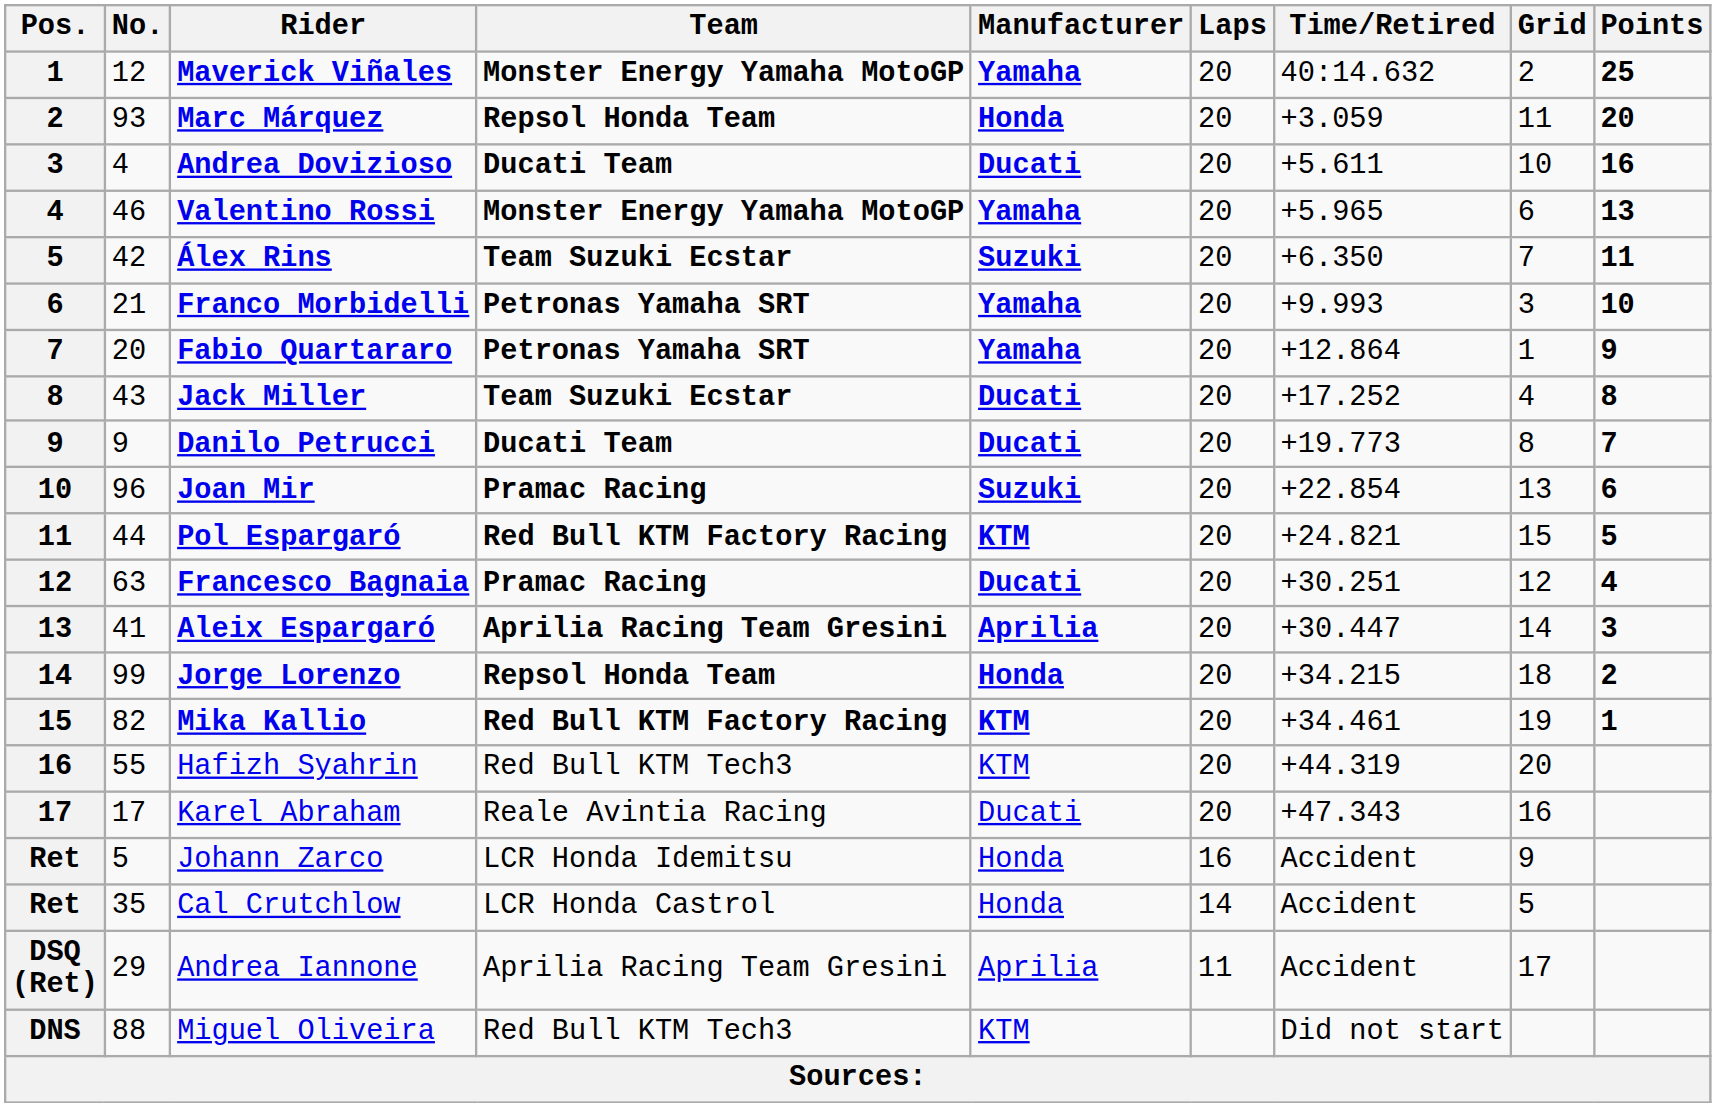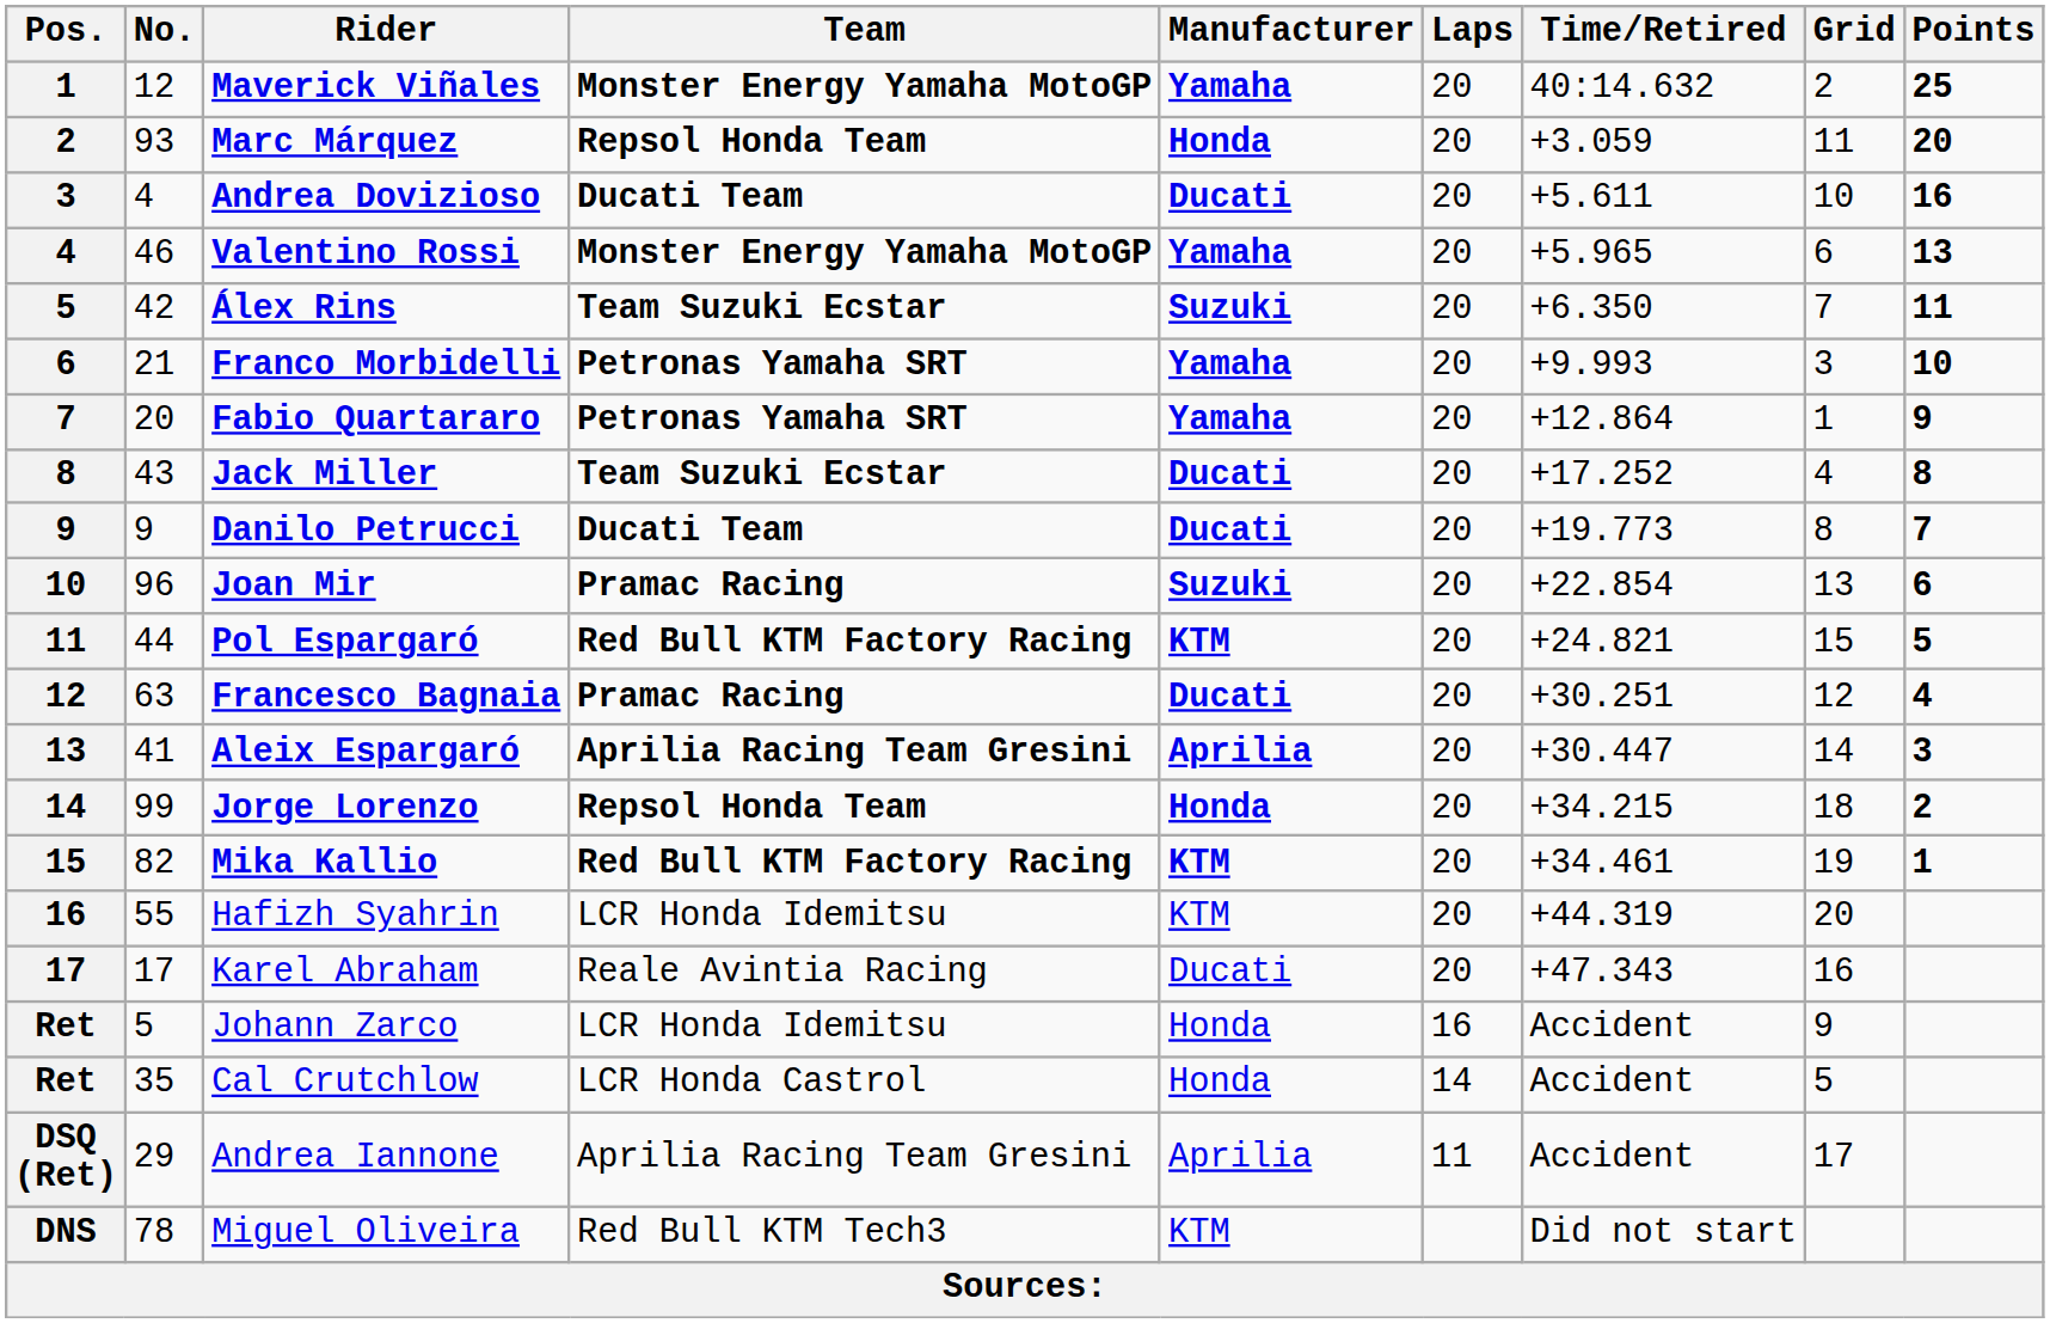 <table class="wikitable" style="font-size: 95%;">
 <tr>
 <th>Pos.</th>
 <th>No.</th>
 <th>Rider</th>
 <th>Team</th>
 <th>Manufacturer</th>
 <th>Laps</th>
 <th>Time/Retired</th>
 <th>Grid</th>
 <th>Points</th>
 </tr>
 <tr>
 <th>1</th>
 <td>12</td>
 <td> <strong><a href='#'>Maverick Viñales</a></strong></td>
 <td><strong>Monster Energy Yamaha MotoGP</strong></td>
 <td><strong><a href='#'>Yamaha</a></strong></td>
 <td>20</td>
 <td>40:14.632</td>
 <td>2</td>
 <td><strong>25</strong></td>
 </tr>
 <tr>
 <th>2</th>
 <td>93</td>
 <td> <strong><a href='#'>Marc Márquez</a></strong></td>
 <td><strong>Repsol Honda Team</strong></td>
 <td><strong><a href='#'>Honda</a></strong></td>
 <td>20</td>
 <td>+3.059</td>
 <td>11</td>
 <td><strong>20</strong></td>
 </tr>
 <tr>
 <th>3</th>
 <td>4</td>
 <td> <strong><a href='#'>Andrea Dovizioso</a></strong></td>
 <td><strong>Ducati Team</strong></td>
 <td><strong><a href='#'>Ducati</a></strong></td>
 <td>20</td>
 <td>+5.611</td>
 <td>10</td>
 <td><strong>16</strong></td>
 </tr>
 <tr>
 <th>4</th>
 <td>46</td>
 <td> <strong><a href='#'>Valentino Rossi</a></strong></td>
 <td><strong>Monster Energy Yamaha MotoGP</strong></td>
 <td><strong><a href='#'>Yamaha</a></strong></td>
 <td>20</td>
 <td>+5.965</td>
 <td>6</td>
 <td><strong>13</strong></td>
 </tr>
 <tr>
 <th>5</th>
 <td>42</td>
 <td> <strong><a href='#'>Álex Rins</a></strong></td>
 <td><strong>Team Suzuki Ecstar</strong></td>
 <td><strong><a href='#'>Suzuki</a></strong></td>
 <td>20</td>
 <td>+6.350</td>
 <td>7</td>
 <td><strong>11</strong></td>
 </tr>
 <tr>
 <th>6</th>
 <td>21</td>
 <td> <strong><a href='#'>Franco Morbidelli</a></strong></td>
 <td><strong>Petronas Yamaha SRT</strong></td>
 <td><strong><a href='#'>Yamaha</a></strong></td>
 <td>20</td>
 <td>+9.993</td>
 <td>3</td>
 <td><strong>10</strong></td>
 </tr>
 <tr>
 <th>7</th>
 <td>20</td>
 <td> <strong><a href='#'>Fabio Quartararo</a></strong></td>
 <td><strong>Petronas Yamaha SRT</strong></td>
 <td><strong><a href='#'>Yamaha</a></strong></td>
 <td>20</td>
 <td>+12.864</td>
 <td>1</td>
 <td><strong>9</strong></td>
 </tr>
 <tr>
 <th>8</th>
 <td>43</td>
 <td> <strong><a href='#'>Jack Miller</a></strong></td>
 <td><strong>Team Suzuki Ecstar</strong></td>
 <td><strong><a href='#'>Ducati</a></strong></td>
 <td>20</td>
 <td>+17.252</td>
 <td>4</td>
 <td><strong>8</strong></td>
 </tr>
 <tr>
 <th>9</th>
 <td>9</td>
 <td> <strong><a href='#'>Danilo Petrucci</a></strong></td>
 <td><strong>Ducati Team</strong></td>
 <td><strong><a href='#'>Ducati</a></strong></td>
 <td>20</td>
 <td>+19.773</td>
 <td>8</td>
 <td><strong>7</strong></td>
 </tr>
 <tr>
 <th>10</th>
 <td>96</td>
 <td> <strong><a href='#'>Joan Mir</a></strong></td>
 <td><strong>Pramac Racing</strong></td>
 <td><strong><a href='#'>Suzuki</a></strong></td>
 <td>20</td>
 <td>+22.854</td>
 <td>13</td>
 <td><strong>6</strong></td>
 </tr>
 <tr>
 <th>11</th>
 <td>44</td>
 <td> <strong><a href='#'>Pol Espargaró</a></strong></td>
 <td><strong>Red Bull KTM Factory Racing</strong></td>
 <td><strong><a href='#'>KTM</a></strong></td>
 <td>20</td>
 <td>+24.821</td>
 <td>15</td>
 <td><strong>5</strong></td>
 </tr>
 <tr>
 <th>12</th>
 <td>63</td>
 <td> <strong><a href='#'>Francesco Bagnaia</a></strong></td>
 <td><strong>Pramac Racing</strong></td>
 <td><strong><a href='#'>Ducati</a></strong></td>
 <td>20</td>
 <td>+30.251</td>
 <td>12</td>
 <td><strong>4</strong></td>
 </tr>
 <tr>
 <th>13</th>
 <td>41</td>
 <td> <strong><a href='#'>Aleix Espargaró</a></strong></td>
 <td><strong>Aprilia Racing Team Gresini</strong></td>
 <td><strong><a href='#'>Aprilia</a></strong></td>
 <td>20</td>
 <td>+30.447</td>
 <td>14</td>
 <td><strong>3</strong></td>
 </tr>
 <tr>
 <th>14</th>
 <td>99</td>
 <td> <strong><a href='#'>Jorge Lorenzo</a></strong></td>
 <td><strong>Repsol Honda Team</strong></td>
 <td><strong><a href='#'>Honda</a></strong></td>
 <td>20</td>
 <td>+34.215</td>
 <td>18</td>
 <td><strong>2</strong></td>
 </tr>
 <tr>
 <th>15</th>
 <td>82</td>
 <td> <strong><a href='#'>Mika Kallio</a></strong></td>
 <td><strong>Red Bull KTM Factory Racing</strong></td>
 <td><strong><a href='#'>KTM</a></strong></td>
 <td>20</td>
 <td>+34.461</td>
 <td>19</td>
 <td><strong>1</strong></td>
 </tr>
 <tr>
 <th>16</th>
 <td>55</td>
 <td> <a href='#'>Hafizh Syahrin</a></td>
-<td>Red Bull KTM Tech3</td>
+<td>LCR Honda Idemitsu</td>
 <td><a href='#'>KTM</a></td>
 <td>20</td>
 <td>+44.319</td>
 <td>20</td>
 <td></td>
 </tr>
 <tr>
 <th>17</th>
 <td>17</td>
 <td> <a href='#'>Karel Abraham</a></td>
 <td>Reale Avintia Racing</td>
 <td><a href='#'>Ducati</a></td>
 <td>20</td>
 <td>+47.343</td>
 <td>16</td>
 <td></td>
 </tr>
 <tr>
 <th>Ret</th>
 <td>5</td>
 <td> <a href='#'>Johann Zarco</a></td>
 <td>LCR Honda Idemitsu</td>
 <td><a href='#'>Honda</a></td>
 <td>16</td>
 <td>Accident</td>
 <td>9</td>
 <td></td>
 </tr>
 <tr>
 <th>Ret</th>
 <td>35</td>
 <td> <a href='#'>Cal Crutchlow</a></td>
 <td>LCR Honda Castrol</td>
 <td><a href='#'>Honda</a></td>
 <td>14</td>
 <td>Accident</td>
 <td>5</td>
 <td></td>
 </tr>
 <tr>
 <th>DSQ<br>(Ret)</th>
 <td>29</td>
 <td> <a href='#'>Andrea Iannone</a></td>
 <td>Aprilia Racing Team Gresini</td>
 <td><a href='#'>Aprilia</a></td>
 <td>11</td>
 <td>Accident</td>
 <td>17</td>
 <td></td>
 </tr>
 <tr>
 <th>DNS</th>
-<td>88</td>
+<td>78</td>
 <td> <a href='#'>Miguel Oliveira</a></td>
 <td>Red Bull KTM Tech3</td>
 <td><a href='#'>KTM</a></td>
 <td></td>
 <td>Did not start</td>
 <td></td>
 <td></td>
 </tr>
 <tr>
 <th colspan=9>Sources: </th>
 </tr>
 </table>
